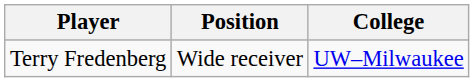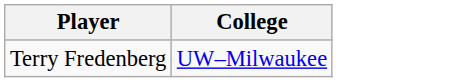 <table class="wikitable">
 <tr>
 <th>Player</th>
-<th>Position</th>
 <th>College</th>
 </tr>
 <tr>
 <td>Terry Fredenberg</td>
-<td>Wide receiver</td>
 <td><a href='#'>UW–Milwaukee</a></td>
 </tr>
 </table>
